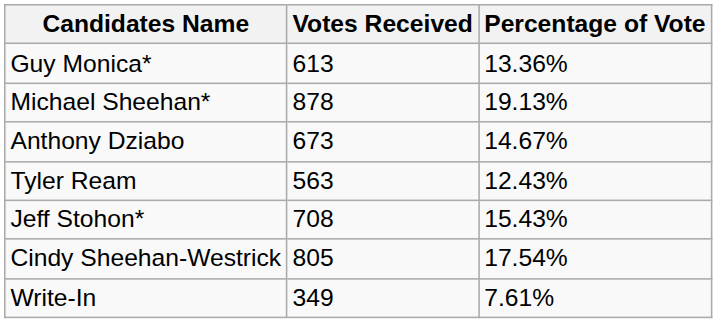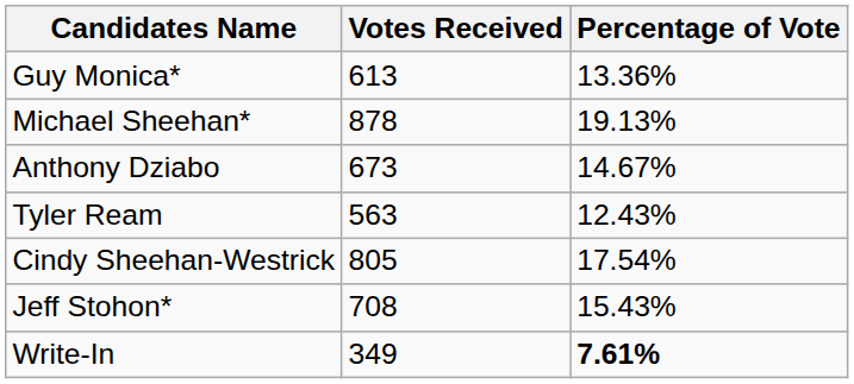 <table class="wikitable">
 <tr>
 <th>Candidates Name</th>
 <th>Votes Received</th>
 <th>Percentage of Vote</th>
 </tr>
 <tr>
 <td>Guy Monica*</td>
 <td>613</td>
 <td>13.36%</td>
 </tr>
 <tr>
 <td>Michael Sheehan*</td>
 <td>878</td>
 <td>19.13%</td>
 </tr>
 <tr>
 <td>Anthony Dziabo</td>
 <td>673</td>
 <td>14.67%</td>
 </tr>
 <tr>
 <td>Tyler Ream</td>
 <td>563</td>
 <td>12.43%</td>
 </tr>
 <tr>
+<td>Cindy Sheehan-Westrick</td>
+<td>805</td>
+<td>17.54%</td>
+</tr>
+<tr>
 <td>Jeff Stohon*</td>
 <td>708</td>
 <td>15.43%</td>
 </tr>
 <tr>
-<td>Cindy Sheehan-Westrick</td>
-<td>805</td>
-<td>17.54%</td>
-</tr>
-<tr>
 <td>Write-In</td>
 <td>349</td>
-<td>7.61%</td>
+<td><strong>7.61%</strong></td>
 </tr>
 </table>
